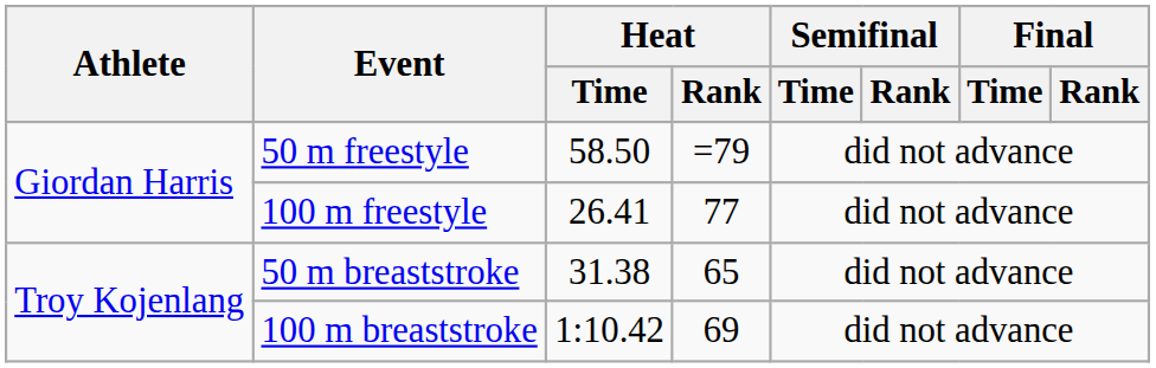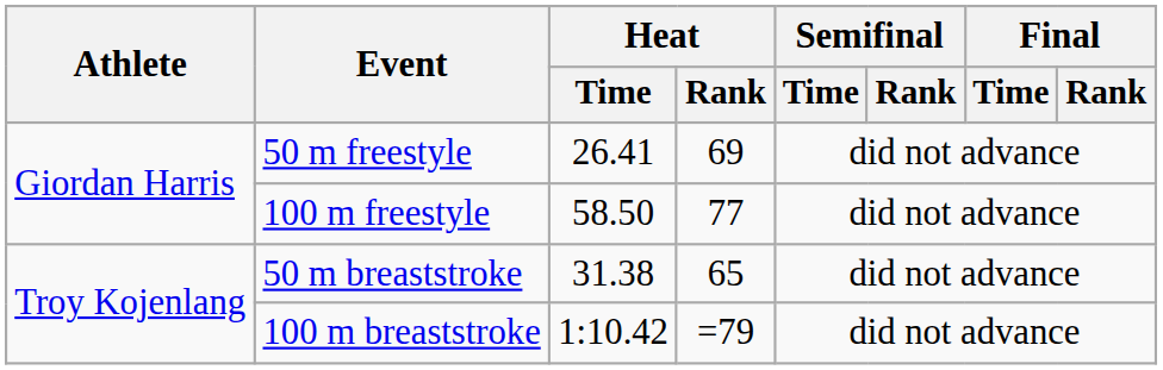 <table class=wikitable style="font-size:90%">
 <tr>
 <th rowspan="2">Athlete</th>
 <th rowspan="2">Event</th>
 <th colspan="2">Heat</th>
 <th colspan="2">Semifinal</th>
 <th colspan="2">Final</th>
 </tr>
 <tr style="font-size:95%">
 <th>Time</th>
 <th>Rank</th>
 <th>Time</th>
 <th>Rank</th>
 <th>Time</th>
 <th>Rank</th>
 </tr>
 <tr align=center>
 <td align=left rowspan=2><a href='#'>Giordan Harris</a></td>
 <td align=left><a href='#'>50 m freestyle</a></td>
-<td>58.50</td>
-<td>=79</td>
+<td>26.41</td>
+<td>69</td>
 <td colspan=4>did not advance</td>
 </tr>
 <tr align=center>
 <td align=left><a href='#'>100 m freestyle</a></td>
-<td>26.41</td>
+<td>58.50</td>
 <td>77</td>
 <td colspan=4>did not advance</td>
 </tr>
 <tr align=center>
 <td align=left rowspan=2><a href='#'>Troy Kojenlang</a></td>
 <td align=left><a href='#'>50 m breaststroke</a></td>
 <td>31.38</td>
 <td>65</td>
 <td colspan=4>did not advance</td>
 </tr>
 <tr align=center>
 <td align=left><a href='#'>100 m breaststroke</a></td>
 <td>1:10.42</td>
-<td>69</td>
+<td>=79</td>
 <td colspan=4>did not advance</td>
 </tr>
 </table>
